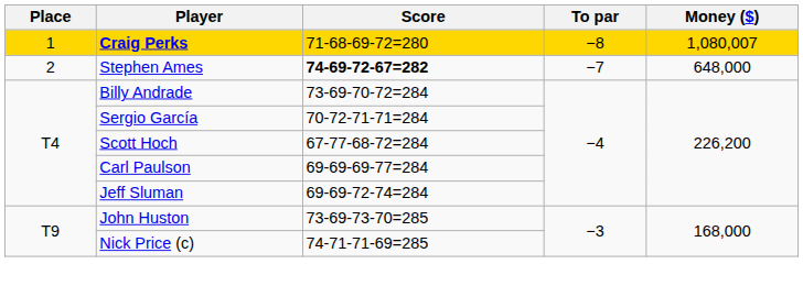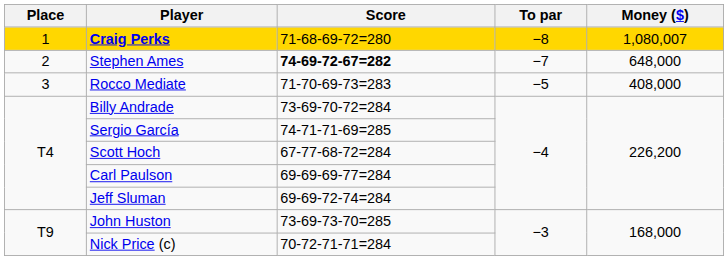 <table class="wikitable" style="width:50em; margin-bottom:0">
 <tr>
 <th>Place</th>
 <th>Player</th>
 <th>Score</th>
 <th>To par</th>
 <th>Money (<a href='#'>$</a>)</th>
 </tr>
 <tr style="background:gold">
 <td align=center>1</td>
 <td> <strong><a href='#'>Craig Perks</a></strong></td>
 <td>71-68-69-72=280</td>
 <td align=center>−8</td>
 <td align=center>1,080,007</td>
 </tr>
 <tr>
 <td align=center>2</td>
 <td> <a href='#'>Stephen Ames</a></td>
 <td><strong>74-69-72-67=282</strong></td>
 <td align=center>−7</td>
 <td align=center>648,000</td>
 </tr>
 <tr>
+<td align=center>3</td>
+<td> <a href='#'>Rocco Mediate</a></td>
+<td>71-70-69-73=283</td>
+<td align=center>−5</td>
+<td align=center>408,000</td>
+</tr>
+<tr>
 <td rowspan=5 align=center>T4</td>
 <td> <a href='#'>Billy Andrade</a></td>
 <td>73-69-70-72=284</td>
 <td rowspan=5 align=center>−4</td>
 <td rowspan=5 align=center>226,200</td>
 </tr>
 <tr>
 <td> <a href='#'>Sergio García</a></td>
-<td>70-72-71-71=284</td>
+<td>74-71-71-69=285</td>
 </tr>
 <tr>
 <td> <a href='#'>Scott Hoch</a></td>
 <td>67-77-68-72=284</td>
 </tr>
 <tr>
 <td> <a href='#'>Carl Paulson</a></td>
 <td>69-69-69-77=284</td>
 </tr>
 <tr>
 <td> <a href='#'>Jeff Sluman</a></td>
 <td>69-69-72-74=284</td>
 </tr>
 <tr>
 <td rowspan=2 align=center>T9</td>
 <td> <a href='#'>John Huston</a></td>
 <td>73-69-73-70=285</td>
 <td rowspan=2 align=center>−3</td>
 <td rowspan=2 align=center>168,000</td>
 </tr>
 <tr>
 <td> <a href='#'>Nick Price</a> (c)</td>
-<td>74-71-71-69=285</td>
+<td>70-72-71-71=284</td>
 </tr>
 </table>
